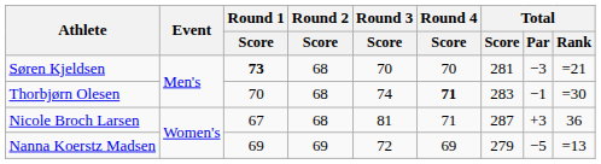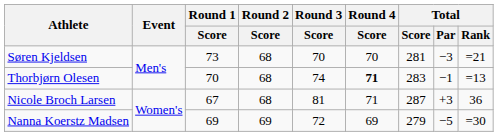 <table class=wikitable style="font-size:90%;">
 <tr>
 <th rowspan=2>Athlete</th>
 <th rowspan=2>Event</th>
 <th>Round 1</th>
 <th>Round 2</th>
 <th>Round 3</th>
 <th>Round 4</th>
 <th colspan=3>Total</th>
 </tr>
 <tr style="font-size:95%">
 <th>Score</th>
 <th>Score</th>
 <th>Score</th>
 <th>Score</th>
 <th>Score</th>
 <th>Par</th>
 <th>Rank</th>
 </tr>
 <tr align=center>
 <td align=left><a href='#'>Søren Kjeldsen</a></td>
 <td align=left rowspan=2><a href='#'>Men's</a></td>
-<td><strong>73</strong></td>
+<td>73</td>
 <td>68</td>
 <td>70</td>
 <td>70</td>
 <td>281</td>
 <td>−3</td>
 <td>=21</td>
 </tr>
 <tr align=center>
 <td align=left><a href='#'>Thorbjørn Olesen</a></td>
 <td>70</td>
 <td>68</td>
 <td>74</td>
 <td><strong>71</strong></td>
 <td>283</td>
 <td>−1</td>
-<td>=30</td>
+<td>=13</td>
 </tr>
 <tr align=center>
 <td align=left><a href='#'>Nicole Broch Larsen</a></td>
 <td align=left rowspan=2><a href='#'>Women's</a></td>
 <td>67</td>
 <td>68</td>
 <td>81</td>
 <td>71</td>
 <td>287</td>
 <td>+3</td>
 <td>36</td>
 </tr>
 <tr align=center>
 <td align=left><a href='#'>Nanna Koerstz Madsen</a></td>
 <td>69</td>
 <td>69</td>
 <td>72</td>
 <td>69</td>
 <td>279</td>
 <td>−5</td>
-<td>=13</td>
+<td>=30</td>
 </tr>
 </table>
